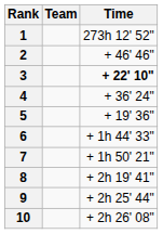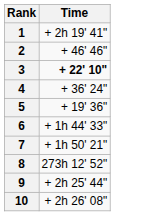 <table class="wikitable">
 <tr>
 <th scope="col">Rank</th>
-<th scope="col">Team</th>
 <th scope="col">Time</th>
 </tr>
 <tr>
 <th scope="row">1</th>
-<td> </td>
-<td style="text-align:right;">273h 12' 52"</td>
+<td align=right>+ 2h 19' 41"</td>
 </tr>
 <tr>
 <th scope="row">2</th>
-<td></td>
 <td align=right>+ 46' 46"</td>
 </tr>
 <tr>
 <th scope="row">3</th>
-<td></td>
 <td style="text-align:right;"><strong>+ 22' 10"</strong></td>
 </tr>
 <tr>
 <th scope="row">4</th>
-<td></td>
 <td align=right>+ 36' 24"</td>
 </tr>
 <tr>
 <th scope="row">5</th>
-<td></td>
 <td style="text-align:right;">+ 19' 36"</td>
 </tr>
 <tr>
 <th scope="row">6</th>
-<td></td>
 <td align=right>+ 1h 44' 33"</td>
 </tr>
 <tr>
 <th scope="row">7</th>
-<td></td>
 <td align=right>+ 1h 50' 21"</td>
 </tr>
 <tr>
 <th scope="row">8</th>
-<td></td>
-<td align=right>+ 2h 19' 41"</td>
+<td style="text-align:right;">273h 12' 52"</td>
 </tr>
 <tr>
 <th scope="row">9</th>
-<td></td>
 <td align=right>+ 2h 25' 44"</td>
 </tr>
 <tr>
 <th scope="row">10</th>
-<td></td>
 <td align=right>+ 2h 26' 08"</td>
 </tr>
 </table>
